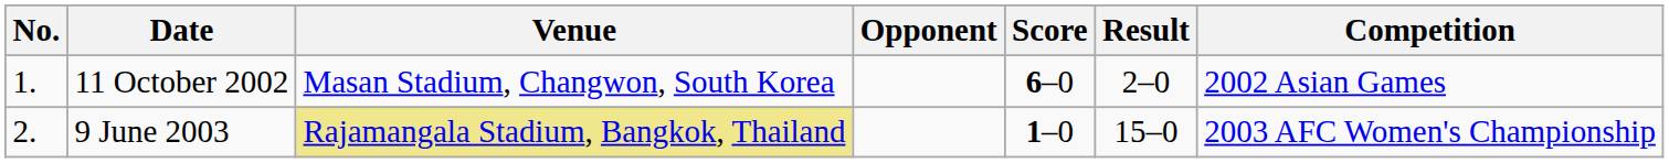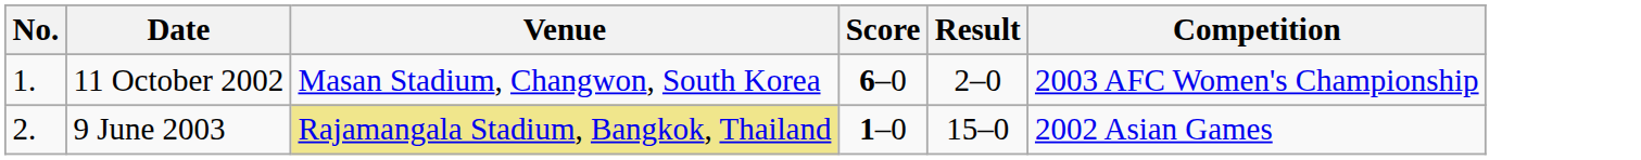 <table class="wikitable">
 <tr>
 <th>No.</th>
 <th>Date</th>
 <th>Venue</th>
-<th>Opponent</th>
 <th>Score</th>
 <th>Result</th>
 <th>Competition</th>
 </tr>
 <tr>
 <td>1.</td>
 <td>11 October 2002</td>
 <td><a href='#'>Masan Stadium</a>, <a href='#'>Changwon</a>, <a href='#'>South Korea</a></td>
-<td></td>
 <td align=center><strong>6</strong>–0</td>
 <td align=center>2–0</td>
-<td><a href='#'>2002 Asian Games</a></td>
+<td><a href='#'>2003 AFC Women's Championship</a></td>
 </tr>
 <tr>
 <td>2.</td>
 <td>9 June 2003</td>
 <td style="background: khaki;"><a href='#'>Rajamangala Stadium</a>, <a href='#'>Bangkok</a>, <a href='#'>Thailand</a></td>
-<td></td>
 <td align=center><strong>1</strong>–0</td>
 <td align=center>15–0</td>
-<td><a href='#'>2003 AFC Women's Championship</a></td>
+<td><a href='#'>2002 Asian Games</a></td>
 </tr>
 </table>
